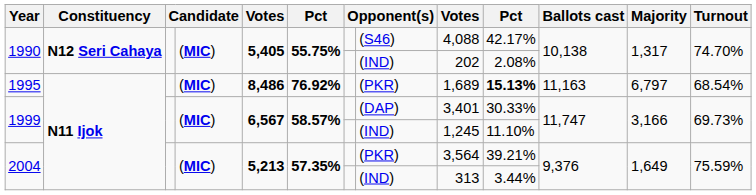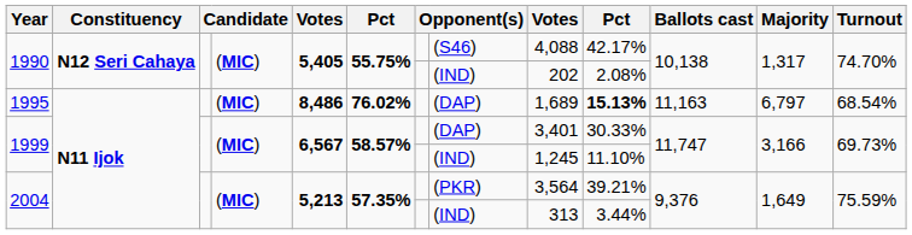 <table class="wikitable" style="margin:0.5em ; font-size:95%">
 <tr>
 <th>Year</th>
 <th>Constituency</th>
 <th colspan=2>Candidate</th>
 <th>Votes</th>
 <th>Pct</th>
 <th colspan=2>Opponent(s)</th>
 <th>Votes</th>
 <th>Pct</th>
 <th>Ballots cast</th>
 <th>Majority</th>
 <th>Turnout</th>
 </tr>
 <tr>
 <td rowspan="2"><a href='#'>1990</a></td>
 <td rowspan="2"><strong>N12 <a href='#'>Seri Cahaya</a></strong></td>
 <td rowspan="2" ></td>
 <td rowspan="2"><strong></strong> (<a href='#'><strong>MIC</strong></a>)</td>
 <td rowspan="2" align="right"><strong>5,405</strong></td>
 <td rowspan="2"><strong>55.75%</strong></td>
 <td></td>
 <td> (<a href='#'>S46</a>)</td>
 <td align="right">4,088</td>
 <td>42.17%</td>
 <td rowspan="2">10,138</td>
 <td rowspan="2">1,317</td>
 <td rowspan="2">74.70%</td>
 </tr>
 <tr>
 <td></td>
 <td> (<a href='#'>IND</a>)</td>
 <td align="right">202</td>
 <td align=right>2.08%</td>
 </tr>
 <tr>
 <td><a href='#'>1995</a></td>
 <td rowspan=5><strong>N11 <a href='#'>Ijok</a></strong></td>
 <td></td>
 <td><strong></strong> (<a href='#'><strong>MIC</strong></a>)</td>
 <td align="right"><strong>8,486</strong></td>
-<td><strong>76.92%</strong></td>
+<td><strong>76.02%</strong></td>
 <td></td>
-<td> (<a href='#'>PKR</a>)</td>
+<td> (<a href='#'>DAP</a>)</td>
 <td align="right">1,689</td>
 <td><strong>15.13%</strong></td>
 <td>11,163</td>
 <td>6,797</td>
 <td>68.54%</td>
 </tr>
 <tr>
 <td rowspan="2"><a href='#'>1999</a></td>
 <td rowspan="2" ></td>
 <td rowspan="2"><strong></strong> (<a href='#'><strong>MIC</strong></a>)</td>
 <td rowspan="2" align="right"><strong>6,567</strong></td>
 <td rowspan="2"><strong>58.57%</strong></td>
 <td></td>
 <td> (<a href='#'>DAP</a>)</td>
 <td align=right>3,401</td>
 <td>30.33%</td>
 <td rowspan="2">11,747</td>
 <td rowspan="2">3,166</td>
 <td rowspan="2">69.73%</td>
 </tr>
 <tr>
 <td></td>
 <td> (<a href='#'>IND</a>)</td>
 <td align="right">1,245</td>
 <td>11.10%</td>
 </tr>
 <tr>
 <td rowspan="2"><a href='#'>2004</a></td>
 <td rowspan="2" ></td>
 <td rowspan="2"><strong></strong> (<a href='#'><strong>MIC</strong></a>)</td>
 <td rowspan="2" align="right"><strong>5,213</strong></td>
 <td rowspan="2"><strong>57.35%</strong></td>
 <td></td>
 <td> (<a href='#'>PKR</a>)</td>
 <td align="right">3,564</td>
 <td>39.21%</td>
 <td rowspan="2">9,376</td>
 <td rowspan="2">1,649</td>
 <td rowspan="2">75.59%</td>
 </tr>
 <tr>
 <td></td>
 <td> (<a href='#'>IND</a>)</td>
 <td align="right">313</td>
 <td align=right>3.44%</td>
 </tr>
 </table>
